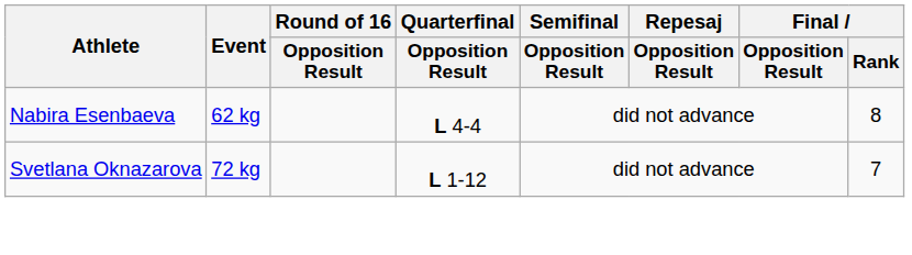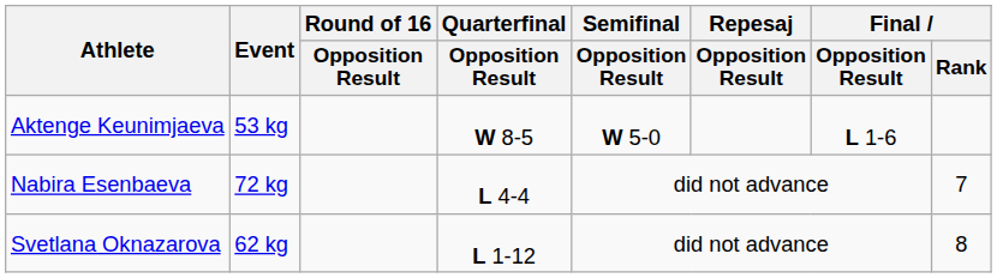 <table class=wikitable style=font-size:90%;text-align:center>
 <tr>
 <th rowspan=2>Athlete</th>
 <th rowspan=2>Event</th>
 <th>Round of 16</th>
 <th>Quarterfinal</th>
 <th>Semifinal</th>
 <th>Repesaj</th>
 <th colspan=2>Final / </th>
 </tr>
 <tr style=font-size:95%>
 <th>Opposition<br>Result</th>
 <th>Opposition<br>Result</th>
 <th>Opposition<br>Result</th>
 <th>Opposition<br>Result</th>
 <th>Opposition<br>Result</th>
 <th>Rank</th>
 </tr>
 <tr>
+<td align=left><a href='#'>Aktenge Keunimjaeva</a></td>
+<td align=left><a href='#'>53 kg</a></td>
+<td></td>
+<td><br><strong>W</strong> 8-5</td>
+<td><br><strong>W</strong> 5-0</td>
+<td></td>
+<td><br><strong>L</strong> 1-6</td>
+<td></td>
+</tr>
+<tr>
 <td align=left><a href='#'>Nabira Esenbaeva</a></td>
-<td align=left><a href='#'>62 kg</a></td>
+<td align=left><a href='#'>72 kg</a></td>
 <td></td>
 <td><br><strong>L</strong> 4-4</td>
 <td colspan=3>did not advance</td>
-<td>8</td>
+<td>7</td>
 </tr>
 <tr>
 <td align=left><a href='#'>Svetlana Oknazarova</a></td>
-<td align=left><a href='#'>72 kg</a></td>
+<td align=left><a href='#'>62 kg</a></td>
 <td></td>
 <td><br><strong>L</strong> 1-12</td>
 <td colspan=3>did not advance</td>
-<td>7</td>
+<td>8</td>
 </tr>
 </table>
